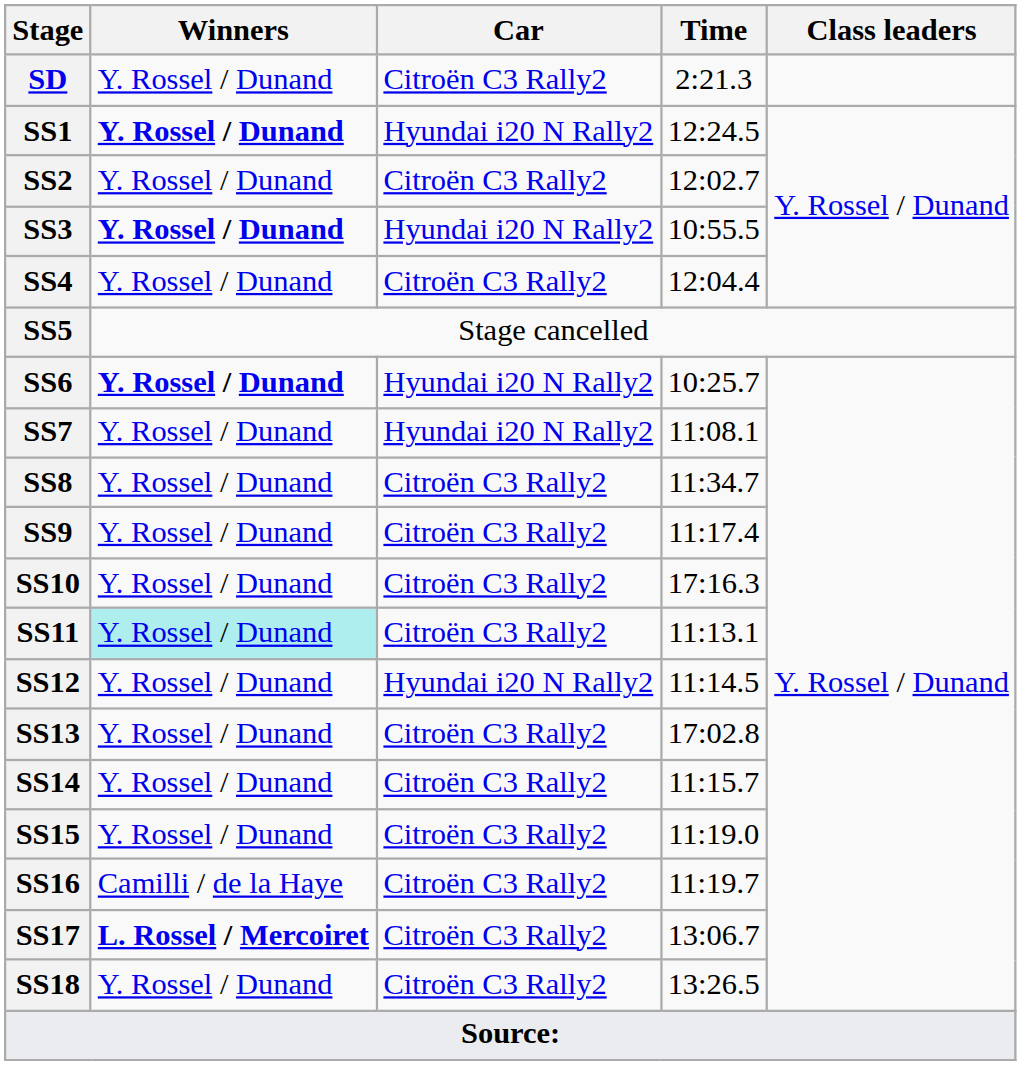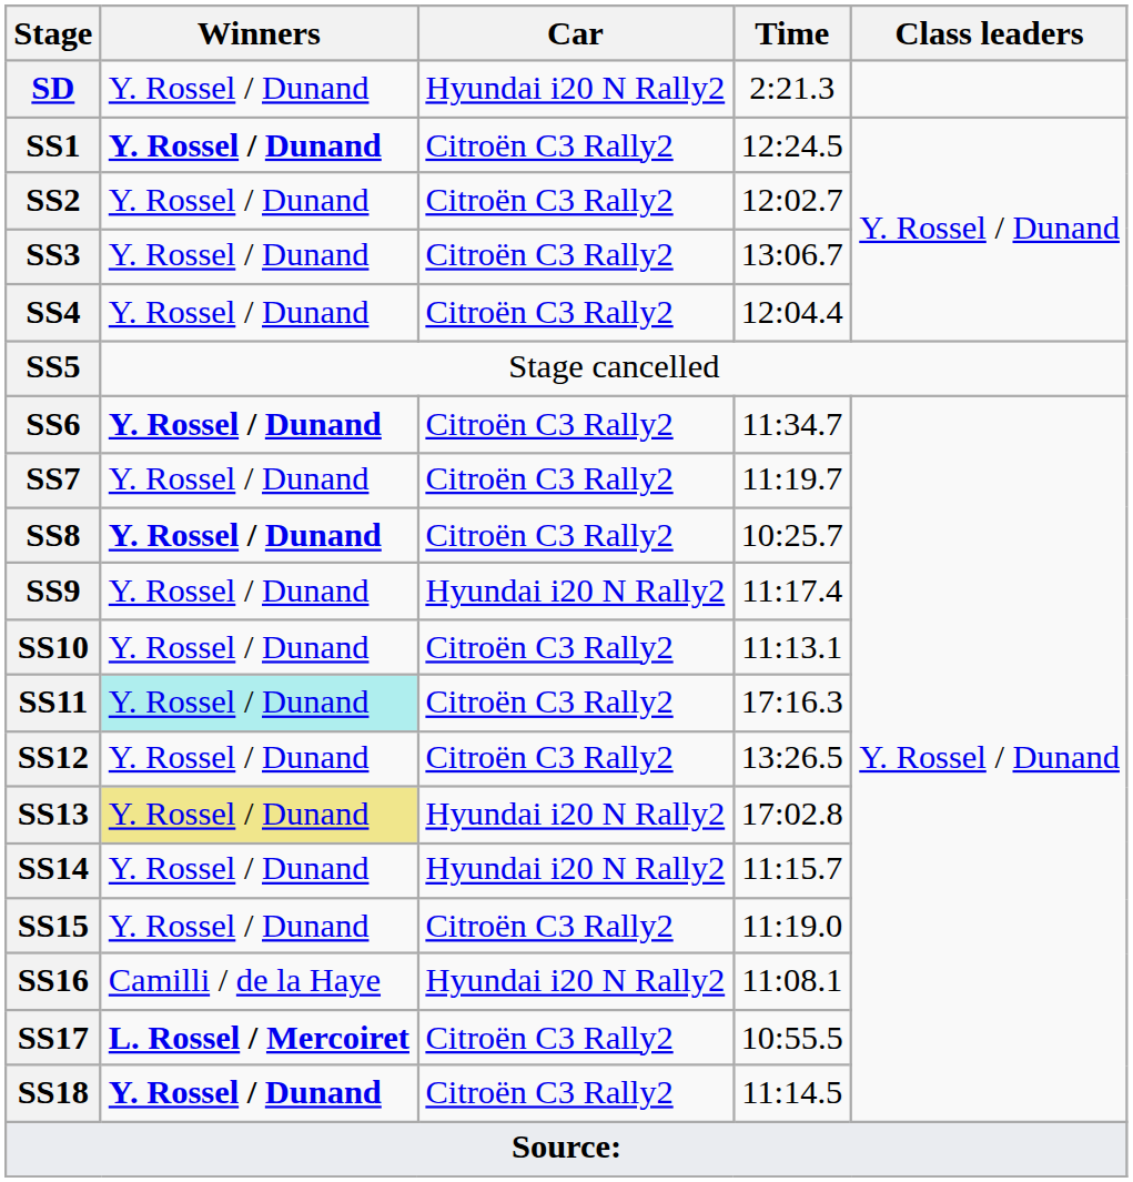 <table class="wikitable" style="font-size:85%">
 <tr>
 <th>Stage</th>
 <th>Winners</th>
 <th>Car</th>
 <th>Time</th>
 <th>Class leaders</th>
 </tr>
 <tr>
 <th><a href='#'>SD</a></th>
 <td><a href='#'>Y. Rossel</a> / <a href='#'>Dunand</a></td>
-<td><a href='#'>Citroën C3 Rally2</a></td>
+<td><a href='#'>Hyundai i20 N Rally2</a></td>
 <td align="center">2:21.3</td>
 <td></td>
 </tr>
 <tr>
 <th>SS1</th>
 <td><strong><a href='#'>Y. Rossel</a> / <a href='#'>Dunand</a></strong></td>
-<td><a href='#'>Hyundai i20 N Rally2</a></td>
+<td><a href='#'>Citroën C3 Rally2</a></td>
 <td align="center">12:24.5</td>
 <td rowspan="4"><a href='#'>Y. Rossel</a> / <a href='#'>Dunand</a></td>
 </tr>
 <tr>
 <th>SS2</th>
 <td><a href='#'>Y. Rossel</a> / <a href='#'>Dunand</a></td>
 <td><a href='#'>Citroën C3 Rally2</a></td>
 <td align="center">12:02.7</td>
 </tr>
 <tr>
 <th>SS3</th>
-<td><strong><a href='#'>Y. Rossel</a> / <a href='#'>Dunand</a></strong></td>
-<td><a href='#'>Hyundai i20 N Rally2</a></td>
-<td align="center">10:55.5</td>
+<td><a href='#'>Y. Rossel</a> / <a href='#'>Dunand</a></td>
+<td><a href='#'>Citroën C3 Rally2</a></td>
+<td align="center">13:06.7</td>
 </tr>
 <tr>
 <th>SS4</th>
 <td><a href='#'>Y. Rossel</a> / <a href='#'>Dunand</a></td>
 <td><a href='#'>Citroën C3 Rally2</a></td>
 <td align="center">12:04.4</td>
 </tr>
 <tr>
 <th>SS5</th>
 <td align="center" colspan="4">Stage cancelled</td>
 </tr>
 <tr>
 <th>SS6</th>
 <td><strong><a href='#'>Y. Rossel</a> / <a href='#'>Dunand</a></strong></td>
-<td><a href='#'>Hyundai i20 N Rally2</a></td>
-<td align="center">10:25.7</td>
+<td><a href='#'>Citroën C3 Rally2</a></td>
+<td align="center">11:34.7</td>
 <td rowspan="13"><a href='#'>Y. Rossel</a> / <a href='#'>Dunand</a></td>
 </tr>
 <tr>
 <th>SS7</th>
 <td><a href='#'>Y. Rossel</a> / <a href='#'>Dunand</a></td>
-<td><a href='#'>Hyundai i20 N Rally2</a></td>
-<td align="center">11:08.1</td>
+<td><a href='#'>Citroën C3 Rally2</a></td>
+<td align="center">11:19.7</td>
 </tr>
 <tr>
 <th>SS8</th>
-<td><a href='#'>Y. Rossel</a> / <a href='#'>Dunand</a></td>
+<td><strong><a href='#'>Y. Rossel</a> / <a href='#'>Dunand</a></strong></td>
 <td><a href='#'>Citroën C3 Rally2</a></td>
-<td align="center">11:34.7</td>
+<td align="center">10:25.7</td>
 </tr>
 <tr>
 <th>SS9</th>
 <td><a href='#'>Y. Rossel</a> / <a href='#'>Dunand</a></td>
-<td><a href='#'>Citroën C3 Rally2</a></td>
+<td><a href='#'>Hyundai i20 N Rally2</a></td>
 <td align="center">11:17.4</td>
 </tr>
 <tr>
 <th>SS10</th>
 <td><a href='#'>Y. Rossel</a> / <a href='#'>Dunand</a></td>
 <td><a href='#'>Citroën C3 Rally2</a></td>
-<td align="center">17:16.3</td>
+<td align="center">11:13.1</td>
 </tr>
 <tr>
 <th>SS11</th>
 <td style="background: paleturquoise;"><a href='#'>Y. Rossel</a> / <a href='#'>Dunand</a></td>
 <td><a href='#'>Citroën C3 Rally2</a></td>
-<td align="center">11:13.1</td>
+<td align="center">17:16.3</td>
 </tr>
 <tr>
 <th>SS12</th>
 <td><a href='#'>Y. Rossel</a> / <a href='#'>Dunand</a></td>
-<td><a href='#'>Hyundai i20 N Rally2</a></td>
-<td align="center">11:14.5</td>
+<td><a href='#'>Citroën C3 Rally2</a></td>
+<td align="center">13:26.5</td>
 </tr>
 <tr>
 <th>SS13</th>
-<td><a href='#'>Y. Rossel</a> / <a href='#'>Dunand</a></td>
-<td><a href='#'>Citroën C3 Rally2</a></td>
+<td style="background: khaki;"><a href='#'>Y. Rossel</a> / <a href='#'>Dunand</a></td>
+<td><a href='#'>Hyundai i20 N Rally2</a></td>
 <td align="center">17:02.8</td>
 </tr>
 <tr>
 <th>SS14</th>
 <td><a href='#'>Y. Rossel</a> / <a href='#'>Dunand</a></td>
-<td><a href='#'>Citroën C3 Rally2</a></td>
+<td><a href='#'>Hyundai i20 N Rally2</a></td>
 <td align="center">11:15.7</td>
 </tr>
 <tr>
 <th>SS15</th>
 <td><a href='#'>Y. Rossel</a> / <a href='#'>Dunand</a></td>
 <td><a href='#'>Citroën C3 Rally2</a></td>
 <td align="center">11:19.0</td>
 </tr>
 <tr>
 <th>SS16</th>
 <td><a href='#'>Camilli</a> / <a href='#'>de la Haye</a></td>
-<td><a href='#'>Citroën C3 Rally2</a></td>
-<td align="center">11:19.7</td>
+<td><a href='#'>Hyundai i20 N Rally2</a></td>
+<td align="center">11:08.1</td>
 </tr>
 <tr>
 <th>SS17</th>
 <td><strong><a href='#'>L. Rossel</a> / <a href='#'>Mercoiret</a></strong></td>
 <td><a href='#'>Citroën C3 Rally2</a></td>
-<td align="center">13:06.7</td>
+<td align="center">10:55.5</td>
 </tr>
 <tr>
 <th>SS18</th>
-<td><a href='#'>Y. Rossel</a> / <a href='#'>Dunand</a></td>
+<td><strong><a href='#'>Y. Rossel</a> / <a href='#'>Dunand</a></strong></td>
 <td><a href='#'>Citroën C3 Rally2</a></td>
-<td align="center">13:26.5</td>
+<td align="center">11:14.5</td>
 </tr>
 <tr>
 <td style="background-color:#EAECF0; text-align:center" colspan="5"><strong>Source:</strong></td>
 </tr>
 </table>
